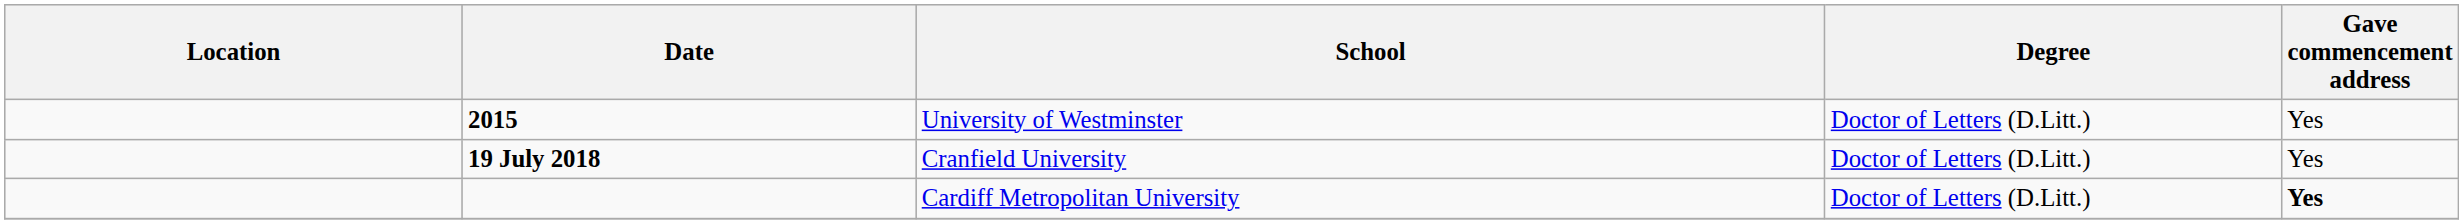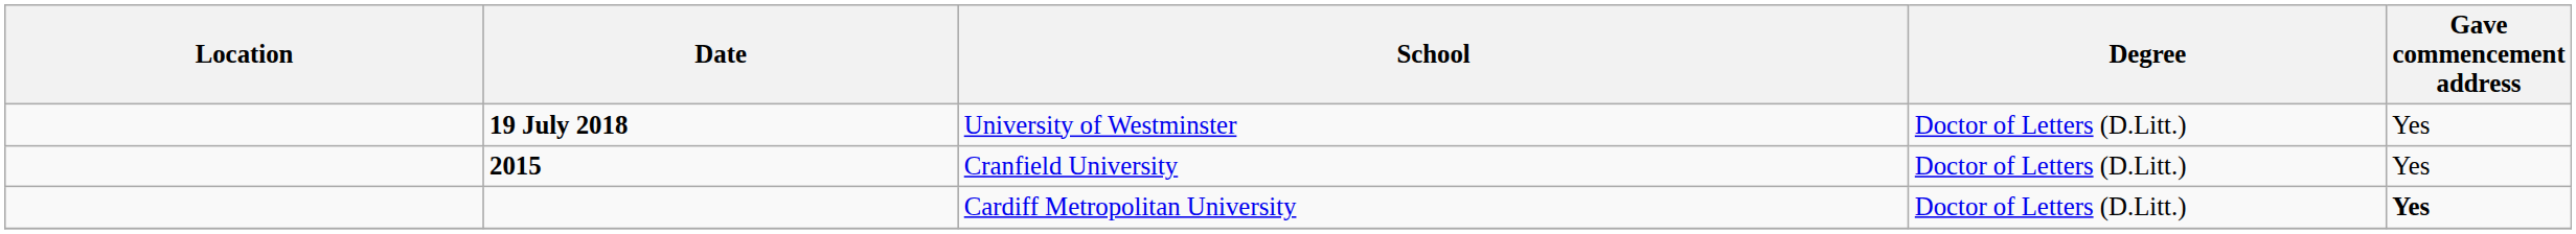 <table class="wikitable" style="width:100%;">
 <tr>
 <th style="width:20%;">Location</th>
 <th style="width:20%;">Date</th>
 <th style="width:40%;">School</th>
 <th style="width:20%;">Degree</th>
 <th style="width:20%;">Gave commencement address</th>
 </tr>
 <tr>
 <td></td>
-<td><strong>2015</strong></td>
+<td><strong>19 July 2018</strong></td>
 <td><a href='#'>University of Westminster</a></td>
 <td><a href='#'>Doctor of Letters</a> (D.Litt.)</td>
 <td>Yes</td>
 </tr>
 <tr>
 <td></td>
-<td><strong>19 July 2018</strong></td>
+<td><strong>2015</strong></td>
 <td><a href='#'>Cranfield University</a></td>
 <td><a href='#'>Doctor of Letters</a> (D.Litt.)</td>
 <td>Yes</td>
 </tr>
 <tr>
 <td></td>
 <td></td>
 <td><a href='#'>Cardiff Metropolitan University</a></td>
 <td><a href='#'>Doctor of Letters</a> (D.Litt.)</td>
 <td><strong>Yes</strong></td>
 </tr>
 <tr>
 </tr>
 </table>
